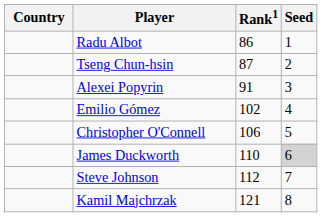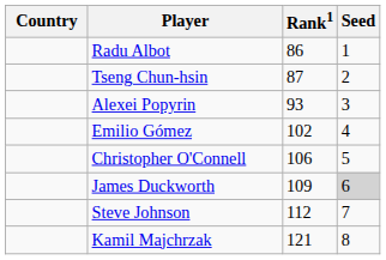 <table class="sortable wikitable">
 <tr>
 <th width="70">Country</th>
 <th width="175">Player</th>
 <th>Rank<sup>1</sup></th>
 <th>Seed</th>
 </tr>
 <tr>
 <td></td>
 <td><a href='#'>Radu Albot</a></td>
 <td>86</td>
 <td>1</td>
 </tr>
 <tr>
 <td></td>
 <td><a href='#'>Tseng Chun-hsin</a></td>
 <td>87</td>
 <td>2</td>
 </tr>
 <tr>
 <td></td>
 <td><a href='#'>Alexei Popyrin</a></td>
-<td>91</td>
+<td>93</td>
 <td>3</td>
 </tr>
 <tr>
 <td></td>
 <td><a href='#'>Emilio Gómez</a></td>
 <td>102</td>
 <td>4</td>
 </tr>
 <tr>
 <td></td>
 <td><a href='#'>Christopher O'Connell</a></td>
 <td>106</td>
 <td>5</td>
 </tr>
 <tr>
 <td></td>
 <td><a href='#'>James Duckworth</a></td>
-<td>110</td>
+<td>109</td>
 <td style="background: lightgrey;">6</td>
 </tr>
 <tr>
 <td></td>
 <td><a href='#'>Steve Johnson</a></td>
 <td>112</td>
 <td>7</td>
 </tr>
 <tr>
 <td></td>
 <td><a href='#'>Kamil Majchrzak</a></td>
 <td>121</td>
 <td>8</td>
 </tr>
 </table>
